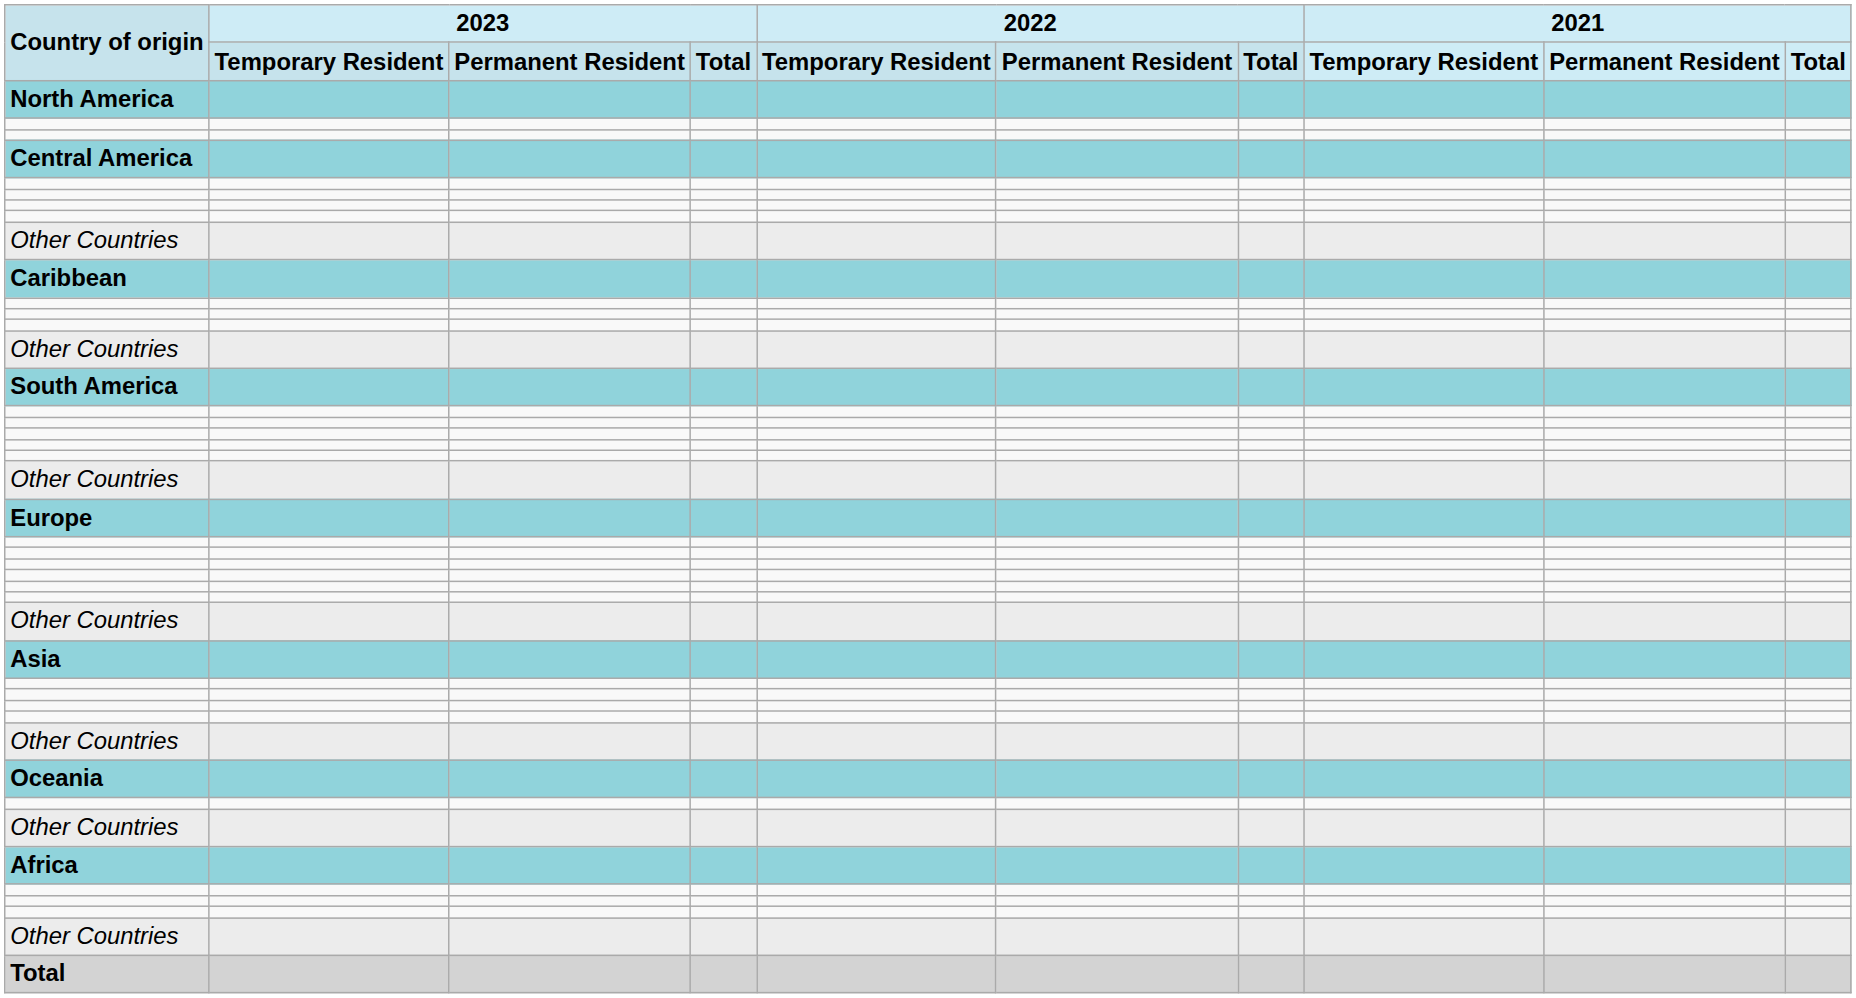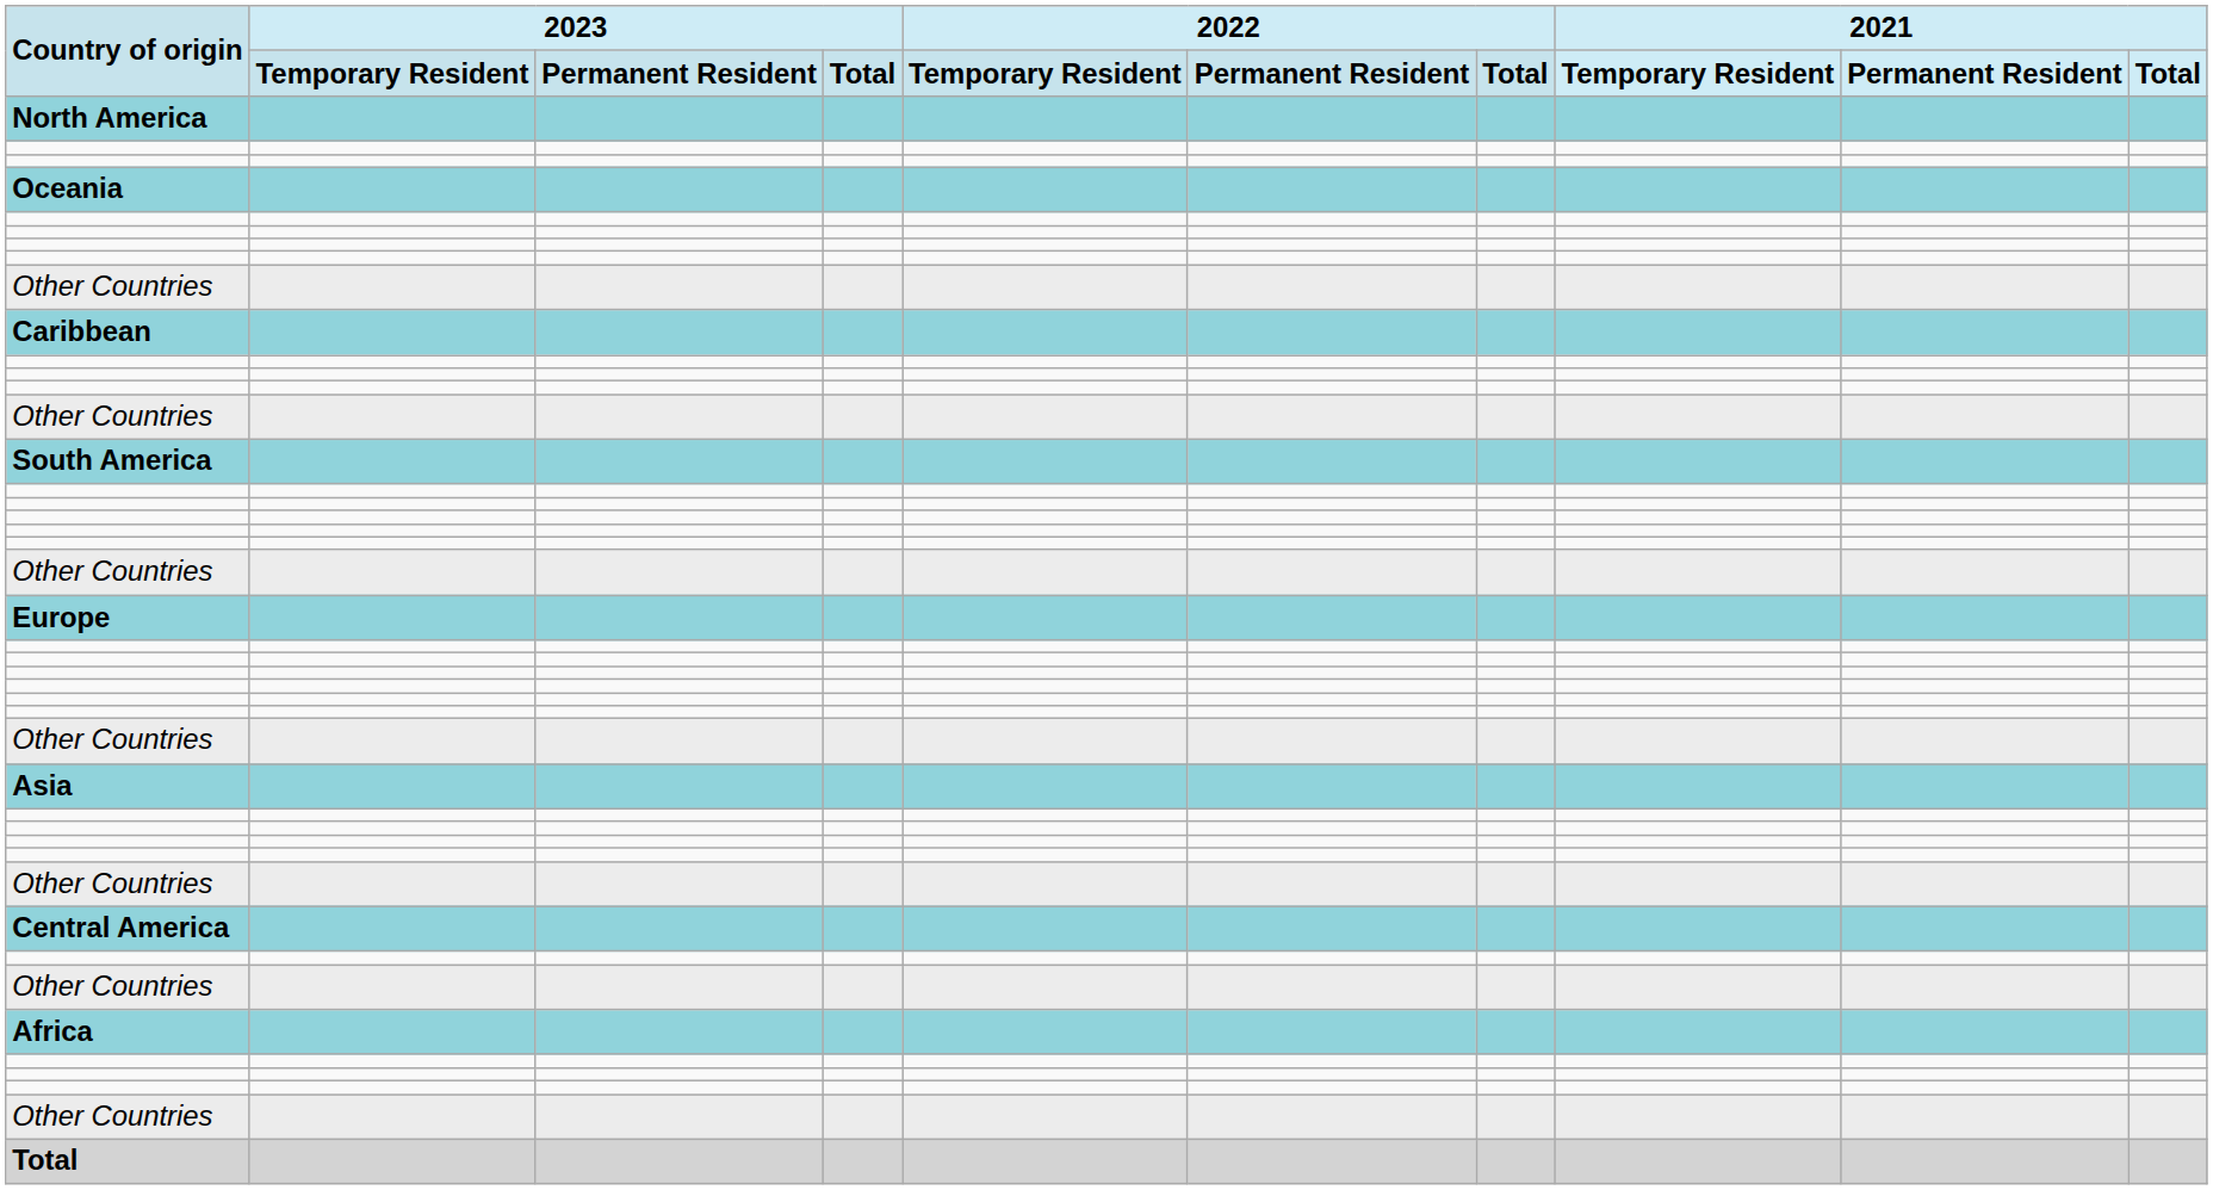 <table class="wikitable sortable">
 <tr>
 <th rowspan="2"  colspan=1 style="text-align:center; background-color:#C6E3EC;"><strong>Country of origin</strong></th>
 <th rowspan="1"  colspan=3 style="text-align:center; background-color:#CEECF6;"><strong>2023</strong></th>
 <th rowspan="1"  colspan=3 style="text-align:center; background-color:#CEECF6;"><strong>2022</strong></th>
 <th rowspan="1"  colspan=3 style="text-align:center; background-color:#CEECF6;"><strong>2021</strong></th>
 </tr>
 <tr>
 <th style="text-align:center; background-color:#C6E3EC;"><span>Temporary Resident</span></th>
 <th style="text-align:center; background-color:#C6E3EC;"><span>Permanent Resident</span></th>
 <th style="text-align:center; background-color:#C6E3EC;"><span>Total</span></th>
 <th style="text-align:center; background-color:#C6E3EC;"><span>Temporary Resident</span></th>
 <th style="text-align:center; background-color:#C6E3EC;"><span>Permanent Resident</span></th>
 <th style="text-align:center; background-color:#C6E3EC;"><span>Total</span></th>
 <th style="text-align:center; background-color:#CEECF6;"><span>Temporary Resident</span></th>
 <th style="text-align:center; background-color:#CEECF6;"><span>Permanent Resident</span></th>
 <th style="text-align:center; background-color:#CEECF6;"><span>Total</span></th>
 </tr>
 <tr bgcolor="#90D3DB">
 <td border = "1"><span><strong>North America</strong></span></td>
 <td align="right"><strong></strong></td>
 <td align="right"><strong></strong></td>
 <td align="right"><strong></strong></td>
 <td align="right"><strong></strong></td>
 <td align="right"><strong></strong></td>
 <td align="right"><strong></strong></td>
 <td align="right"><strong></strong></td>
 <td align="right"><strong></strong></td>
 <td align="right"><strong></strong></td>
 </tr>
 <tr>
 <td border = "1"><span></span></td>
 <td align="right"></td>
 <td align="right"></td>
 <td align="right"></td>
 <td align="right"></td>
 <td align="right"></td>
 <td align="right"></td>
 <td align="right"></td>
 <td align="right"></td>
 <td align="right"></td>
 </tr>
 <tr>
 <td border = "1"><span></span></td>
 <td align="right"></td>
 <td align="right"></td>
 <td align="right"></td>
 <td align="right"></td>
 <td align="right"></td>
 <td align="right"></td>
 <td align="right"></td>
 <td align="right"></td>
 <td align="right"></td>
 </tr>
 <tr bgcolor="#90D3DB">
-<td border = "1"><span><strong>Central America</strong></span></td>
+<td border = "1"><span><strong>Oceania</strong></span></td>
 <td align="right"><strong></strong></td>
 <td align="right"><strong></strong></td>
 <td align="right"><strong></strong></td>
 <td align="right"><strong></strong></td>
 <td align="right"><strong></strong></td>
 <td align="right"><strong></strong></td>
 <td align="right"><strong></strong></td>
 <td align="right"><strong></strong></td>
 <td align="right"><strong></strong></td>
 </tr>
 <tr>
 <td border = "1"><span></span></td>
 <td align="right"></td>
 <td align="right"></td>
 <td align="right"></td>
 <td align="right"></td>
 <td align="right"></td>
 <td align="right"></td>
 <td align="right"></td>
 <td align="right"></td>
 <td align="right"></td>
 </tr>
 <tr>
 <td border = "1"><span></span></td>
 <td align="right"></td>
 <td align="right"></td>
 <td align="right"></td>
 <td align="right"></td>
 <td align="right"></td>
 <td align="right"></td>
 <td align="right"></td>
 <td align="right"></td>
 <td align="right"></td>
 </tr>
 <tr>
 <td border = "1"><span></span></td>
 <td align="right"></td>
 <td align="right"></td>
 <td align="right"></td>
 <td align="right"></td>
 <td align="right"></td>
 <td align="right"></td>
 <td align="right"></td>
 <td align="right"></td>
 <td align="right"></td>
 </tr>
 <tr>
 <td border = "1"><span></span></td>
 <td align="right"></td>
 <td align="right"></td>
 <td align="right"></td>
 <td align="right"></td>
 <td align="right"></td>
 <td align="right"></td>
 <td align="right"></td>
 <td align="right"></td>
 <td align="right"></td>
 </tr>
 <tr bgcolor="#ECECEC">
 <td border = "1"><span><em>Other Countries</em></span></td>
 <td align="right"><em></em></td>
 <td align="right"><em></em></td>
 <td align="right"><em></em></td>
 <td align="right"><em></em></td>
 <td align="right"><em></em></td>
 <td align="right"><em></em></td>
 <td align="right"><em></em></td>
 <td align="right"><em></em></td>
 <td align="right"><em></em></td>
 </tr>
 <tr bgcolor="#90D3DB">
 <td border = "1"><span><strong>Caribbean</strong></span></td>
 <td align="right"><strong></strong></td>
 <td align="right"><strong></strong></td>
 <td align="right"><strong></strong></td>
 <td align="right"><strong></strong></td>
 <td align="right"><strong></strong></td>
 <td align="right"><strong></strong></td>
 <td align="right"><strong></strong></td>
 <td align="right"><strong></strong></td>
 <td align="right"><strong></strong></td>
 </tr>
 <tr>
 <td border = "1"><span></span></td>
 <td align="right"></td>
 <td align="right"></td>
 <td align="right"></td>
 <td align="right"></td>
 <td align="right"></td>
 <td align="right"></td>
 <td align="right"></td>
 <td align="right"></td>
 <td align="right"></td>
 </tr>
 <tr>
 <td border = "1"><span></span></td>
 <td align="right"></td>
 <td align="right"></td>
 <td align="right"></td>
 <td align="right"></td>
 <td align="right"></td>
 <td align="right"></td>
 <td align="right"></td>
 <td align="right"></td>
 <td align="right"></td>
 </tr>
 <tr>
 <td border = "1"><span></span></td>
 <td align="right"></td>
 <td align="right"></td>
 <td align="right"></td>
 <td align="right"></td>
 <td align="right"></td>
 <td align="right"></td>
 <td align="right"></td>
 <td align="right"></td>
 <td align="right"></td>
 </tr>
 <tr bgcolor="#ECECEC">
 <td border = "1"><span><em>Other Countries</em></span></td>
 <td align="right"><em></em></td>
 <td align="right"><em></em></td>
 <td align="right"><em></em></td>
 <td align="right"><em></em></td>
 <td align="right"><em></em></td>
 <td align="right"><em></em></td>
 <td align="right"><em></em></td>
 <td align="right"><em></em></td>
 <td align="right"><em></em></td>
 </tr>
 <tr bgcolor="#90D3DB">
 <td border = "1"><span><strong>South America</strong></span></td>
 <td align="right"><strong></strong></td>
 <td align="right"><strong></strong></td>
 <td align="right"><strong></strong></td>
 <td align="right"><strong></strong></td>
 <td align="right"><strong></strong></td>
 <td align="right"><strong></strong></td>
 <td align="right"><strong></strong></td>
 <td align="right"><strong></strong></td>
 <td align="right"><strong></strong></td>
 </tr>
 <tr>
 <td border = "1"><span></span></td>
 <td align="right"></td>
 <td align="right"></td>
 <td align="right"></td>
 <td align="right"></td>
 <td align="right"></td>
 <td align="right"></td>
 <td align="right"></td>
 <td align="right"></td>
 <td align="right"></td>
 </tr>
 <tr>
 <td border = "1"><span></span></td>
 <td align="right"></td>
 <td align="right"></td>
 <td align="right"></td>
 <td align="right"></td>
 <td align="right"></td>
 <td align="right"></td>
 <td align="right"></td>
 <td align="right"></td>
 <td align="right"></td>
 </tr>
 <tr>
 <td border = "1"><span></span></td>
 <td align="right"></td>
 <td align="right"></td>
 <td align="right"></td>
 <td align="right"></td>
 <td align="right"></td>
 <td align="right"></td>
 <td align="right"></td>
 <td align="right"></td>
 <td align="right"></td>
 </tr>
 <tr>
 <td border = "1"><span></span></td>
 <td align="right"></td>
 <td align="right"></td>
 <td align="right"></td>
 <td align="right"></td>
 <td align="right"></td>
 <td align="right"></td>
 <td align="right"></td>
 <td align="right"></td>
 <td align="right"></td>
 </tr>
 <tr>
 <td border = "1"><span></span></td>
 <td align="right"></td>
 <td align="right"></td>
 <td align="right"></td>
 <td align="right"></td>
 <td align="right"></td>
 <td align="right"></td>
 <td align="right"></td>
 <td align="right"></td>
 <td align="right"></td>
 </tr>
 <tr bgcolor="#ECECEC">
 <td border = "1"><span><em>Other Countries</em></span></td>
 <td align="right"><em></em></td>
 <td align="right"><em></em></td>
 <td align="right"><em></em></td>
 <td align="right"><em></em></td>
 <td align="right"><em></em></td>
 <td align="right"><em></em></td>
 <td align="right"><em></em></td>
 <td align="right"><em></em></td>
 <td align="right"><em></em></td>
 </tr>
 <tr bgcolor="#90D3DB">
 <td border = "1"><span><strong>Europe</strong></span></td>
 <td align="right"><strong></strong></td>
 <td align="right"><strong></strong></td>
 <td align="right"><strong></strong></td>
 <td align="right"><strong></strong></td>
 <td align="right"><strong></strong></td>
 <td align="right"><strong></strong></td>
 <td align="right"><strong></strong></td>
 <td align="right"><strong></strong></td>
 <td align="right"><strong></strong></td>
 </tr>
 <tr>
 <td border = "1"><span></span></td>
 <td align="right"></td>
 <td align="right"></td>
 <td align="right"></td>
 <td align="right"></td>
 <td align="right"></td>
 <td align="right"></td>
 <td align="right"></td>
 <td align="right"></td>
 <td align="right"></td>
 </tr>
 <tr>
 <td border = "1"><span></span></td>
 <td align="right"></td>
 <td align="right"></td>
 <td align="right"></td>
 <td align="right"></td>
 <td align="right"></td>
 <td align="right"></td>
 <td align="right"></td>
 <td align="right"></td>
 <td align="right"></td>
 </tr>
 <tr>
 <td border = "1"><span></span></td>
 <td align="right"></td>
 <td align="right"></td>
 <td align="right"></td>
 <td align="right"></td>
 <td align="right"></td>
 <td align="right"></td>
 <td align="right"></td>
 <td align="right"></td>
 <td align="right"></td>
 </tr>
 <tr>
 <td border = "1"><span></span></td>
 <td align="right"></td>
 <td align="right"></td>
 <td align="right"></td>
 <td align="right"></td>
 <td align="right"></td>
 <td align="right"></td>
 <td align="right"></td>
 <td align="right"></td>
 <td align="right"></td>
 </tr>
 <tr>
 <td border = "1"><span></span></td>
 <td align="right"></td>
 <td align="right"></td>
 <td align="right"></td>
 <td align="right"></td>
 <td align="right"></td>
 <td align="right"></td>
 <td align="right"></td>
 <td align="right"></td>
 <td align="right"></td>
 </tr>
 <tr>
 <td border = "1"><span></span></td>
 <td align="right"></td>
 <td align="right"></td>
 <td align="right"></td>
 <td align="right"></td>
 <td align="right"></td>
 <td align="right"></td>
 <td align="right"></td>
 <td align="right"></td>
 <td align="right"></td>
 </tr>
 <tr bgcolor="#ECECEC">
 <td border = "1"><span><em>Other Countries</em></span></td>
 <td align="right"><em></em></td>
 <td align="right"><em></em></td>
 <td align="right"><em></em></td>
 <td align="right"><em></em></td>
 <td align="right"><em></em></td>
 <td align="right"><em></em></td>
 <td align="right"><em></em></td>
 <td align="right"><em></em></td>
 <td align="right"><em></em></td>
 </tr>
 <tr bgcolor="#90D3DB">
 <td border = "1"><span><strong>Asia</strong></span></td>
 <td align="right"><strong></strong></td>
 <td align="right"><strong></strong></td>
 <td align="right"><strong></strong></td>
 <td align="right"><strong></strong></td>
 <td align="right"><strong></strong></td>
 <td align="right"><strong></strong></td>
 <td align="right"><strong></strong></td>
 <td align="right"><strong></strong></td>
 <td align="right"><strong></strong></td>
 </tr>
 <tr>
 <td border = "1"><span></span></td>
 <td align="right"></td>
 <td align="right"></td>
 <td align="right"></td>
 <td align="right"></td>
 <td align="right"></td>
 <td align="right"></td>
 <td align="right"></td>
 <td align="right"></td>
 <td align="right"></td>
 </tr>
 <tr>
 <td border = "1"><span></span></td>
 <td align="right"></td>
 <td align="right"></td>
 <td align="right"></td>
 <td align="right"></td>
 <td align="right"></td>
 <td align="right"></td>
 <td align="right"></td>
 <td align="right"></td>
 <td align="right"></td>
 </tr>
 <tr>
 <td border = "1"><span></span></td>
 <td align="right"></td>
 <td align="right"></td>
 <td align="right"></td>
 <td align="right"></td>
 <td align="right"></td>
 <td align="right"></td>
 <td align="right"></td>
 <td align="right"></td>
 <td align="right"></td>
 </tr>
 <tr>
 <td border = "1"><span></span></td>
 <td align="right"></td>
 <td align="right"></td>
 <td align="right"></td>
 <td align="right"></td>
 <td align="right"></td>
 <td align="right"></td>
 <td align="right"></td>
 <td align="right"></td>
 <td align="right"></td>
 </tr>
 <tr bgcolor="#ECECEC">
 <td border = "1"><span><em>Other Countries</em></span></td>
 <td align="right"><em></em></td>
 <td align="right"><em></em></td>
 <td align="right"><em></em></td>
 <td align="right"><em></em></td>
 <td align="right"><em></em></td>
 <td align="right"><em></em></td>
 <td align="right"><em></em></td>
 <td align="right"><em></em></td>
 <td align="right"><em></em></td>
 </tr>
 <tr bgcolor="#90D3DB">
-<td border = "1"><span><strong>Oceania</strong></span></td>
+<td border = "1"><span><strong>Central America</strong></span></td>
 <td align="right"><strong></strong></td>
 <td align="right"><strong></strong></td>
 <td align="right"><strong></strong></td>
 <td align="right"><strong></strong></td>
 <td align="right"><strong></strong></td>
 <td align="right"><strong></strong></td>
 <td align="right"><strong></strong></td>
 <td align="right"><strong></strong></td>
 <td align="right"><strong></strong></td>
 </tr>
 <tr>
 <td border = "1"><span></span></td>
 <td align="right"></td>
 <td align="right"></td>
 <td align="right"></td>
 <td align="right"></td>
 <td align="right"></td>
 <td align="right"></td>
 <td align="right"></td>
 <td align="right"></td>
 <td align="right"></td>
 </tr>
 <tr bgcolor="#ECECEC">
 <td border = "1"><span><em>Other Countries</em></span></td>
 <td align="right"><em></em></td>
 <td align="right"><em></em></td>
 <td align="right"><em></em></td>
 <td align="right"><em></em></td>
 <td align="right"><em></em></td>
 <td align="right"><em></em></td>
 <td align="right"><em></em></td>
 <td align="right"><em></em></td>
 <td align="right"><em></em></td>
 </tr>
 <tr bgcolor="#90D3DB">
 <td border = "1"><span><strong>Africa</strong></span></td>
 <td align="right"><strong></strong></td>
 <td align="right"><strong></strong></td>
 <td align="right"><strong></strong></td>
 <td align="right"><strong></strong></td>
 <td align="right"><strong></strong></td>
 <td align="right"><strong></strong></td>
 <td align="right"><strong></strong></td>
 <td align="right"><strong></strong></td>
 <td align="right"><strong></strong></td>
 </tr>
 <tr>
 <td border = "1"><span></span></td>
 <td align="right"></td>
 <td align="right"></td>
 <td align="right"></td>
 <td align="right"></td>
 <td align="right"></td>
 <td align="right"></td>
 <td align="right"></td>
 <td align="right"></td>
 <td align="right"></td>
 </tr>
 <tr>
 <td border = "1"><span></span></td>
 <td align="right"></td>
 <td align="right"></td>
 <td align="right"></td>
 <td align="right"></td>
 <td align="right"></td>
 <td align="right"></td>
 <td align="right"></td>
 <td align="right"></td>
 <td align="right"></td>
 </tr>
 <tr>
 <td border = "1"><span></span></td>
 <td align="right"></td>
 <td align="right"></td>
 <td align="right"></td>
 <td align="right"></td>
 <td align="right"></td>
 <td align="right"></td>
 <td align="right"></td>
 <td align="right"></td>
 <td align="right"></td>
 </tr>
 <tr bgcolor="#ECECEC">
 <td border = "1"><span><em>Other Countries</em></span></td>
 <td align="right"><em></em></td>
 <td align="right"><em></em></td>
 <td align="right"><em></em></td>
 <td align="right"><em></em></td>
 <td align="right"><em></em></td>
 <td align="right"><em></em></td>
 <td align="right"><em></em></td>
 <td align="right"><em></em></td>
 <td align="right"><em></em></td>
 </tr>
 <tr class="sortbottom" bgcolor="lightgrey">
 <td border = "1"><strong>Total</strong></td>
 <td align="right"><strong></strong></td>
 <td align="right"><strong></strong></td>
 <td align="right"><strong></strong></td>
 <td align="right"><strong></strong></td>
 <td align="right"><strong></strong></td>
 <td align="right"><strong></strong></td>
 <td align="right"><strong></strong></td>
 <td align="right"><strong></strong></td>
 <td align="right"><strong></strong></td>
 </tr>
 </table>
